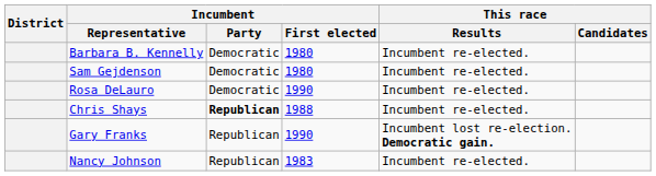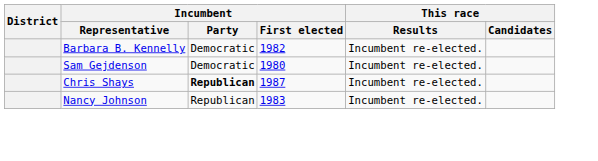 <table class=wikitable>
 <tr>
 <th rowspan=2>District</th>
 <th colspan=3>Incumbent</th>
 <th colspan=2>This race</th>
 </tr>
 <tr>
 <th>Representative</th>
 <th>Party</th>
 <th>First elected</th>
 <th>Results</th>
 <th>Candidates</th>
 </tr>
 <tr>
 <th></th>
 <td><a href='#'>Barbara B. Kennelly</a></td>
 <td>Democratic</td>
-<td><a href='#'>1980</a></td>
+<td><a href='#'>1982</a></td>
 <td>Incumbent re-elected.</td>
 <td nowrap></td>
 </tr>
 <tr>
 <th></th>
 <td><a href='#'>Sam Gejdenson</a></td>
 <td>Democratic</td>
 <td><a href='#'>1980</a></td>
 <td>Incumbent re-elected.</td>
 <td nowrap></td>
 </tr>
 <tr>
 <th></th>
-<td><a href='#'>Rosa DeLauro</a></td>
-<td>Democratic</td>
-<td><a href='#'>1990</a></td>
-<td>Incumbent re-elected.</td>
-<td nowrap></td>
-</tr>
-<tr>
-<th></th>
 <td><a href='#'>Chris Shays</a></td>
 <td><strong>Republican</strong></td>
-<td><a href='#'>1988</a></td>
+<td><a href='#'>1987</a></td>
 <td>Incumbent re-elected.</td>
-<td nowrap></td>
-</tr>
-<tr>
-<th></th>
-<td><a href='#'>Gary Franks</a></td>
-<td>Republican</td>
-<td><a href='#'>1990</a></td>
-<td>Incumbent lost re-election.<br><strong>Democratic gain.</strong></td>
 <td nowrap></td>
 </tr>
 <tr>
 <th></th>
 <td><a href='#'>Nancy Johnson</a></td>
 <td>Republican</td>
 <td><a href='#'>1983</a></td>
 <td>Incumbent re-elected.</td>
 <td nowrap></td>
 </tr>
 </table>
